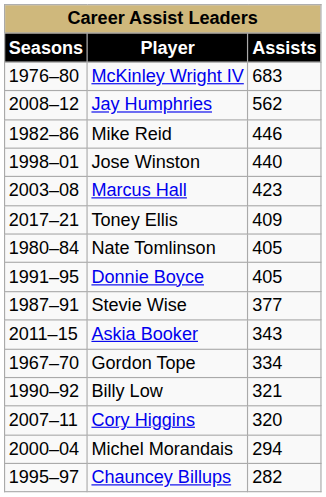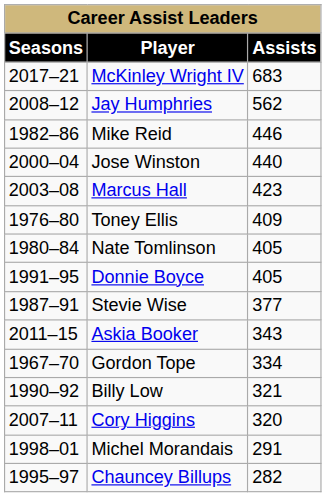 <table class="wikitable" style="float:left; margin-right:1em">
 <tr>
 <th style="background:#CFB87C; color:black;" colspan=6>Career Assist Leaders</th>
 </tr>
 <tr>
 <th style="background:black; color:white;">Seasons</th>
 <th style="background:black; color:white;">Player</th>
 <th style="background:black; color:white;">Assists</th>
 </tr>
 <tr>
-<td>1976–80</td>
+<td>2017–21</td>
 <td><a href='#'>McKinley Wright IV</a></td>
 <td>683</td>
 </tr>
 <tr>
 <td>2008–12</td>
 <td><a href='#'>Jay Humphries</a></td>
 <td>562</td>
 </tr>
 <tr>
 <td>1982–86</td>
 <td>Mike Reid</td>
 <td>446</td>
 </tr>
 <tr>
-<td>1998–01</td>
+<td>2000–04</td>
 <td>Jose Winston</td>
 <td>440</td>
 </tr>
 <tr>
 <td>2003–08</td>
 <td><a href='#'>Marcus Hall</a></td>
 <td>423</td>
 </tr>
 <tr>
-<td>2017–21</td>
+<td>1976–80</td>
 <td>Toney Ellis</td>
 <td>409</td>
 </tr>
 <tr>
 <td>1980–84</td>
 <td>Nate Tomlinson</td>
 <td>405</td>
 </tr>
 <tr>
 <td>1991–95</td>
 <td><a href='#'>Donnie Boyce</a></td>
 <td>405</td>
 </tr>
 <tr>
 <td>1987–91</td>
 <td>Stevie Wise</td>
 <td>377</td>
 </tr>
 <tr>
 <td>2011–15</td>
 <td><a href='#'>Askia Booker</a></td>
 <td>343</td>
 </tr>
 <tr>
 <td>1967–70</td>
 <td>Gordon Tope</td>
 <td>334</td>
 </tr>
 <tr>
 <td>1990–92</td>
 <td>Billy Low</td>
 <td>321</td>
 </tr>
 <tr>
 <td>2007–11</td>
 <td><a href='#'>Cory Higgins</a></td>
 <td>320</td>
 </tr>
 <tr>
-<td>2000–04</td>
+<td>1998–01</td>
 <td>Michel Morandais</td>
-<td>294</td>
+<td>291</td>
 </tr>
 <tr>
 <td>1995–97</td>
 <td><a href='#'>Chauncey Billups</a></td>
 <td>282</td>
 </tr>
 </table>
